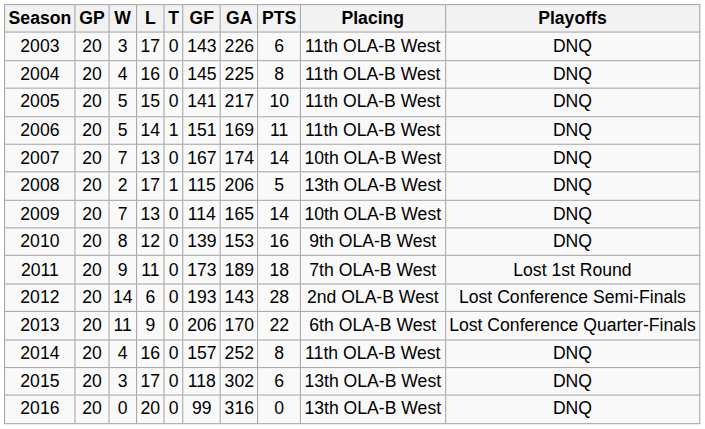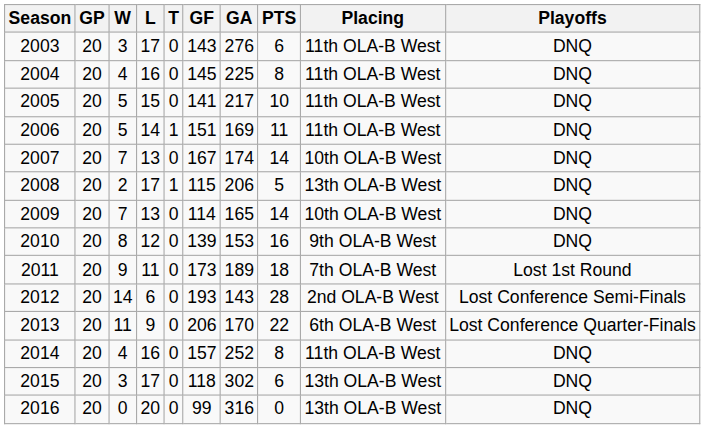 <table class="wikitable" style="text-align:center">
 <tr>
 <th>Season</th>
 <th>GP</th>
 <th>W</th>
 <th>L</th>
 <th>T</th>
 <th>GF</th>
 <th>GA</th>
 <th>PTS</th>
 <th>Placing</th>
 <th>Playoffs</th>
 </tr>
 <tr>
 <td>2003</td>
 <td>20</td>
 <td>3</td>
 <td>17</td>
 <td>0</td>
 <td>143</td>
-<td>226</td>
+<td>276</td>
 <td>6</td>
 <td>11th OLA-B West</td>
 <td>DNQ</td>
 </tr>
 <tr>
 <td>2004</td>
 <td>20</td>
 <td>4</td>
 <td>16</td>
 <td>0</td>
 <td>145</td>
 <td>225</td>
 <td>8</td>
 <td>11th OLA-B West</td>
 <td>DNQ</td>
 </tr>
 <tr>
 <td>2005</td>
 <td>20</td>
 <td>5</td>
 <td>15</td>
 <td>0</td>
 <td>141</td>
 <td>217</td>
 <td>10</td>
 <td>11th OLA-B West</td>
 <td>DNQ</td>
 </tr>
 <tr>
 <td>2006</td>
 <td>20</td>
 <td>5</td>
 <td>14</td>
 <td>1</td>
 <td>151</td>
 <td>169</td>
 <td>11</td>
 <td>11th OLA-B West</td>
 <td>DNQ</td>
 </tr>
 <tr>
 <td>2007</td>
 <td>20</td>
 <td>7</td>
 <td>13</td>
 <td>0</td>
 <td>167</td>
 <td>174</td>
 <td>14</td>
 <td>10th OLA-B West</td>
 <td>DNQ</td>
 </tr>
 <tr>
 <td>2008</td>
 <td>20</td>
 <td>2</td>
 <td>17</td>
 <td>1</td>
 <td>115</td>
 <td>206</td>
 <td>5</td>
 <td>13th OLA-B West</td>
 <td>DNQ</td>
 </tr>
 <tr>
 <td>2009</td>
 <td>20</td>
 <td>7</td>
 <td>13</td>
 <td>0</td>
 <td>114</td>
 <td>165</td>
 <td>14</td>
 <td>10th OLA-B West</td>
 <td>DNQ</td>
 </tr>
 <tr>
 <td>2010</td>
 <td>20</td>
 <td>8</td>
 <td>12</td>
 <td>0</td>
 <td>139</td>
 <td>153</td>
 <td>16</td>
 <td>9th OLA-B West</td>
 <td>DNQ</td>
 </tr>
 <tr>
 <td>2011</td>
 <td>20</td>
 <td>9</td>
 <td>11</td>
 <td>0</td>
 <td>173</td>
 <td>189</td>
 <td>18</td>
 <td>7th OLA-B West</td>
 <td>Lost 1st Round</td>
 </tr>
 <tr>
 <td>2012</td>
 <td>20</td>
 <td>14</td>
 <td>6</td>
 <td>0</td>
 <td>193</td>
 <td>143</td>
 <td>28</td>
 <td>2nd OLA-B West</td>
 <td>Lost Conference Semi-Finals</td>
 </tr>
 <tr>
 <td>2013</td>
 <td>20</td>
 <td>11</td>
 <td>9</td>
 <td>0</td>
 <td>206</td>
 <td>170</td>
 <td>22</td>
 <td>6th OLA-B West</td>
 <td>Lost Conference Quarter-Finals</td>
 </tr>
 <tr>
 <td>2014</td>
 <td>20</td>
 <td>4</td>
 <td>16</td>
 <td>0</td>
 <td>157</td>
 <td>252</td>
 <td>8</td>
 <td>11th OLA-B West</td>
 <td>DNQ</td>
 </tr>
 <tr>
 <td>2015</td>
 <td>20</td>
 <td>3</td>
 <td>17</td>
 <td>0</td>
 <td>118</td>
 <td>302</td>
 <td>6</td>
 <td>13th OLA-B West</td>
 <td>DNQ</td>
 </tr>
 <tr>
 <td>2016</td>
 <td>20</td>
 <td>0</td>
 <td>20</td>
 <td>0</td>
 <td>99</td>
 <td>316</td>
 <td>0</td>
 <td>13th OLA-B West</td>
 <td>DNQ</td>
 </tr>
 </table>
